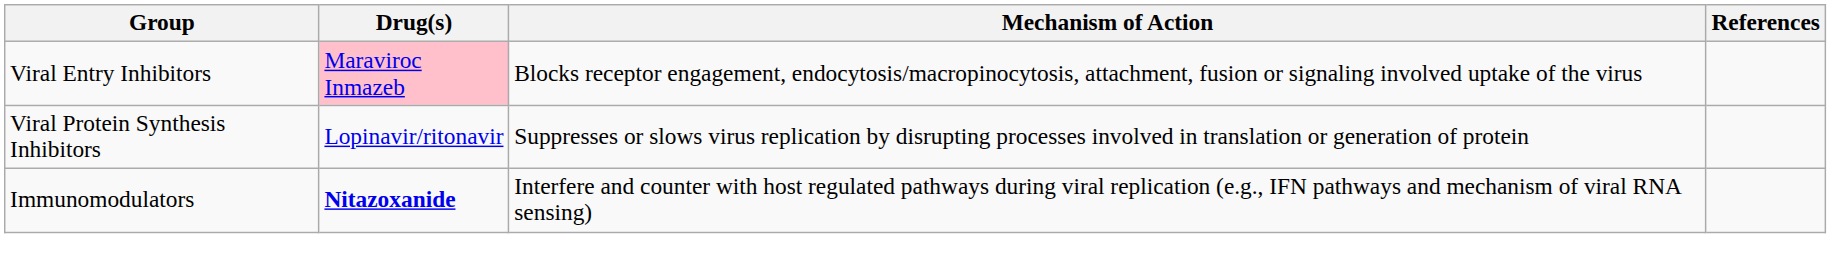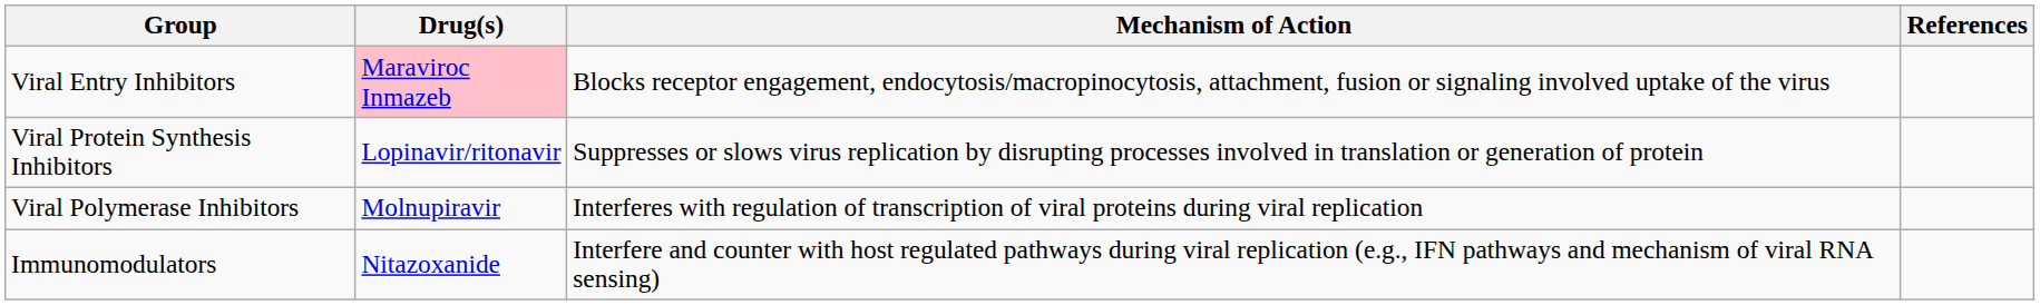 <table class="wikitable">
 <tr>
 <th>Group</th>
 <th>Drug(s)</th>
 <th>Mechanism of Action</th>
 <th>References</th>
 </tr>
 <tr>
 <td>Viral Entry Inhibitors</td>
 <td style="background: pink;"><a href='#'>Maraviroc</a><br><a href='#'>Inmazeb</a></td>
 <td>Blocks receptor engagement, endocytosis/macropinocytosis, attachment, fusion or signaling involved uptake of the virus</td>
 <td></td>
 </tr>
 <tr>
 <td>Viral Protein Synthesis Inhibitors</td>
 <td><a href='#'>Lopinavir/ritonavir</a></td>
 <td>Suppresses or slows virus replication by disrupting processes involved in translation or generation of protein</td>
 <td></td>
 </tr>
 <tr>
+<td>Viral Polymerase Inhibitors</td>
+<td><a href='#'>Molnupiravir</a></td>
+<td>Interferes with regulation of transcription of viral proteins during viral replication</td>
+<td></td>
+</tr>
+<tr>
 <td>Immunomodulators</td>
-<td><strong><a href='#'>Nitazoxanide</a></strong></td>
+<td><a href='#'>Nitazoxanide</a></td>
 <td>Interfere and counter with host regulated pathways during viral replication (e.g., IFN pathways and mechanism of viral RNA sensing)</td>
 <td></td>
 </tr>
 </table>
